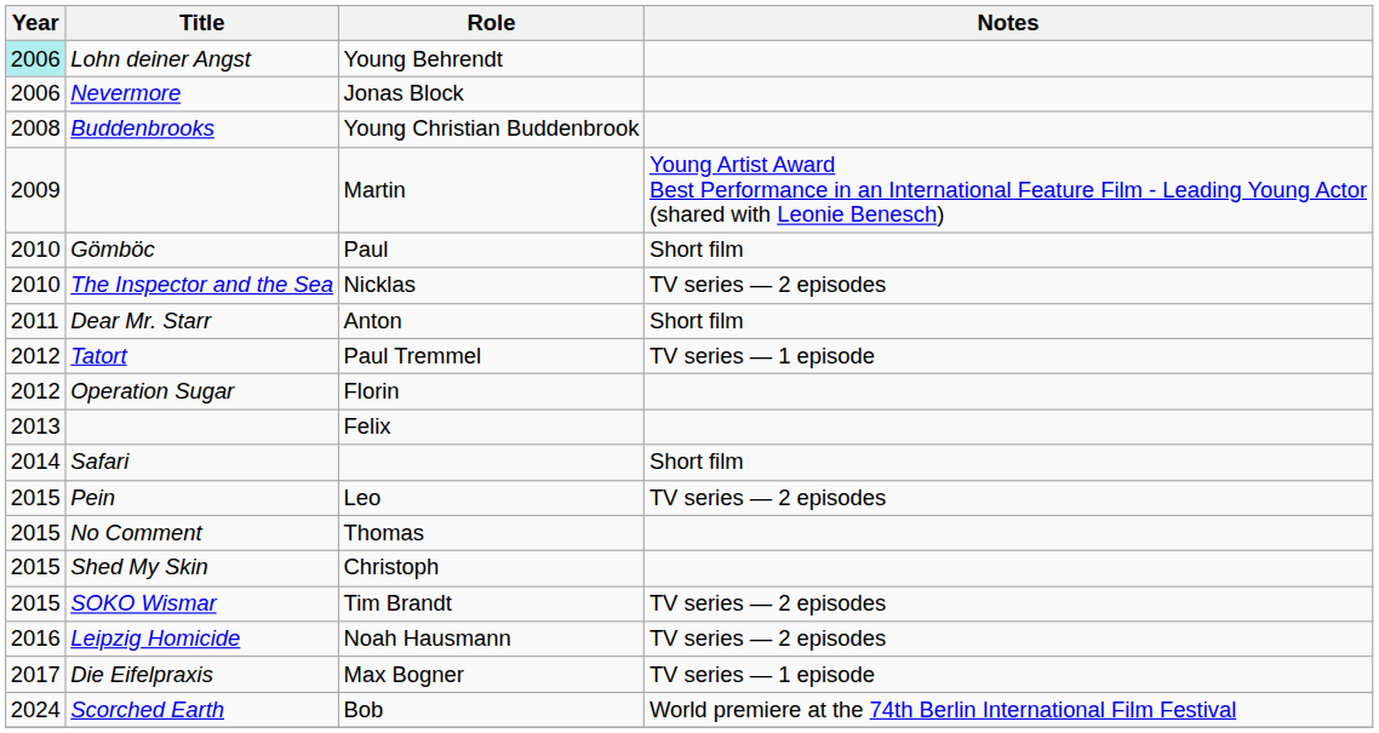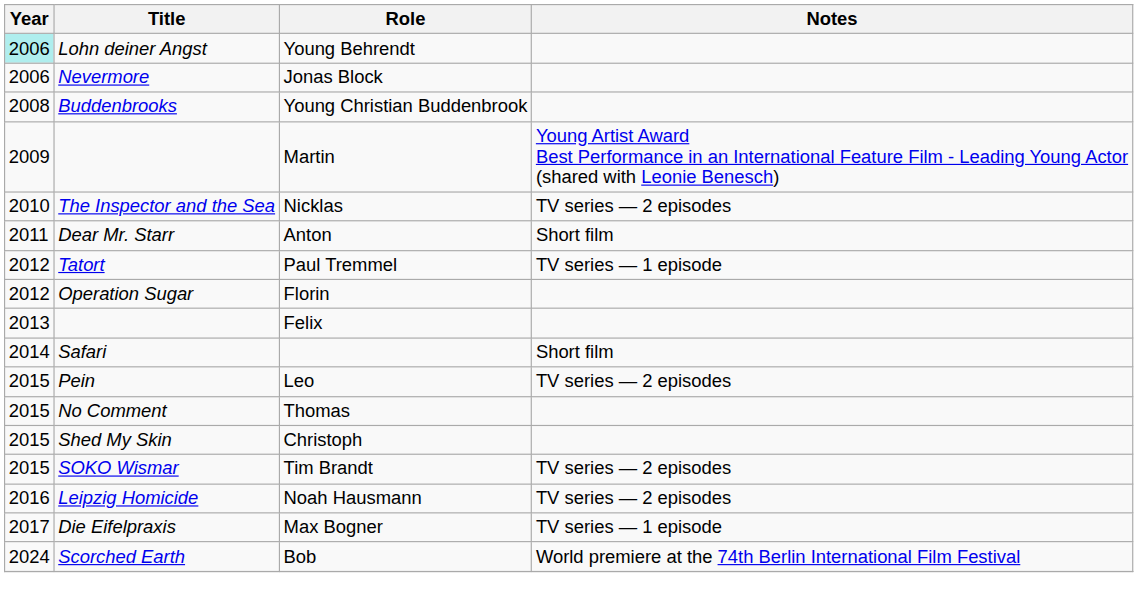 <table class="wikitable sortable">
 <tr>
 <th>Year</th>
 <th>Title</th>
 <th>Role</th>
 <th class="unsortable">Notes</th>
 </tr>
 <tr>
 <td style="background: paleturquoise;">2006</td>
 <td><em>Lohn deiner Angst</em></td>
 <td>Young Behrendt</td>
 <td></td>
 </tr>
 <tr>
 <td>2006</td>
 <td><em><a href='#'>Nevermore</a></em></td>
 <td>Jonas Block</td>
 <td></td>
 </tr>
 <tr>
 <td>2008</td>
 <td><em><a href='#'>Buddenbrooks</a></em></td>
 <td>Young Christian Buddenbrook</td>
 <td></td>
 </tr>
 <tr>
 <td>2009</td>
 <td><em></em></td>
 <td>Martin</td>
 <td><a href='#'>Young Artist Award<br>Best Performance in an International Feature Film - Leading Young Actor</a><br>(shared with <a href='#'>Leonie Benesch</a>)</td>
-</tr>
-<tr>
-<td>2010</td>
-<td><em>Gömböc</em></td>
-<td>Paul</td>
-<td>Short film</td>
 </tr>
 <tr>
 <td>2010</td>
 <td><em><a href='#'>The Inspector and the Sea</a></em></td>
 <td>Nicklas</td>
 <td>TV series — 2 episodes</td>
 </tr>
 <tr>
 <td>2011</td>
 <td><em>Dear Mr. Starr</em></td>
 <td>Anton</td>
 <td>Short film</td>
 </tr>
 <tr>
 <td>2012</td>
 <td><em><a href='#'>Tatort</a></em></td>
 <td>Paul Tremmel</td>
 <td>TV series — 1 episode</td>
 </tr>
 <tr>
 <td>2012</td>
 <td><em>Operation Sugar</em></td>
 <td>Florin</td>
 <td></td>
 </tr>
 <tr>
 <td>2013</td>
 <td><em></em></td>
 <td>Felix</td>
 <td></td>
 </tr>
 <tr>
 <td>2014</td>
 <td><em>Safari</em></td>
 <td></td>
 <td>Short film</td>
 </tr>
 <tr>
 <td>2015</td>
 <td><em>Pein</em></td>
 <td>Leo</td>
 <td>TV series — 2 episodes</td>
 </tr>
 <tr>
 <td>2015</td>
 <td><em>No Comment</em></td>
 <td>Thomas</td>
 <td></td>
 </tr>
 <tr>
 <td>2015</td>
 <td><em>Shed My Skin</em></td>
 <td>Christoph</td>
 <td></td>
 </tr>
 <tr>
 <td>2015</td>
 <td><em><a href='#'>SOKO Wismar</a></em></td>
 <td>Tim Brandt</td>
 <td>TV series — 2 episodes</td>
 </tr>
 <tr>
 <td>2016</td>
 <td><em><a href='#'>Leipzig Homicide</a></em></td>
 <td>Noah Hausmann</td>
 <td>TV series — 2 episodes</td>
 </tr>
 <tr>
 <td>2017</td>
 <td><em>Die Eifelpraxis</em></td>
 <td>Max Bogner</td>
 <td>TV series — 1 episode</td>
 </tr>
 <tr>
 <td>2024</td>
 <td><em><a href='#'>Scorched Earth</a></em></td>
 <td>Bob</td>
 <td>World premiere at the <a href='#'>74th Berlin International Film Festival</a></td>
 </tr>
 <tr>
 </tr>
 </table>
